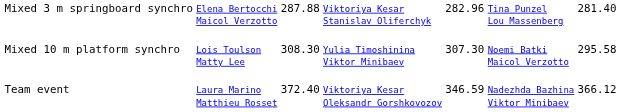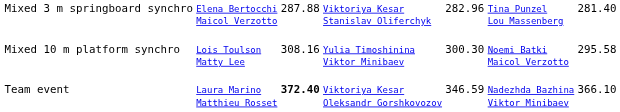 <table>
 <tr>
 <td>Mixed 3 m springboard synchro<br></td>
 <td><br><small><a href='#'>Elena Bertocchi</a><br><a href='#'>Maicol Verzotto</a></small></td>
 <td>287.88</td>
 <td><br><small><a href='#'>Viktoriya Kesar</a><br><a href='#'>Stanislav Oliferchyk</a></small></td>
 <td>282.96</td>
 <td><br><small><a href='#'>Tina Punzel</a><br><a href='#'>Lou Massenberg</a></small></td>
 <td>281.40</td>
 </tr>
 <tr>
 <td>Mixed 10 m platform synchro<br></td>
 <td><br><small><a href='#'>Lois Toulson</a><br><a href='#'>Matty Lee</a></small></td>
-<td>308.30</td>
+<td>308.16</td>
 <td><br><small><a href='#'>Yulia Timoshinina</a><br><a href='#'>Viktor Minibaev</a></small></td>
-<td>307.30</td>
+<td>300.30</td>
 <td><br><small><a href='#'>Noemi Batki</a><br><a href='#'>Maicol Verzotto</a></small></td>
 <td>295.58</td>
 </tr>
 <tr>
 <td>Team event<br></td>
 <td><br><small><a href='#'>Laura Marino</a><br><a href='#'>Matthieu Rosset</a></small></td>
-<td>372.40</td>
+<td><strong>372.40</strong></td>
 <td><br><small><a href='#'>Viktoriya Kesar</a><br><a href='#'>Oleksandr Gorshkovozov</a></small></td>
 <td>346.59</td>
 <td><br><small><a href='#'>Nadezhda Bazhina</a><br><a href='#'>Viktor Minibaev</a></small></td>
-<td>366.12</td>
+<td>366.10</td>
 </tr>
 </table>
